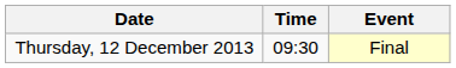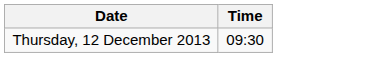 <table class = "wikitable" style="text-align:center;">
 <tr>
 <th width=220>Date</th>
 <th width=50>Time</th>
-<th width=100>Event</th>
 </tr>
 <tr>
 <td>Thursday, 12 December 2013</td>
 <td>09:30</td>
-<td bgcolor=ffffcc>Final</td>
 </tr>
 </table>
